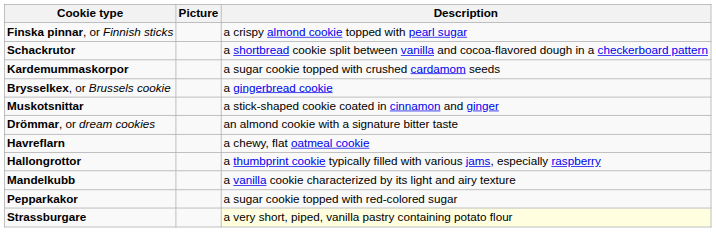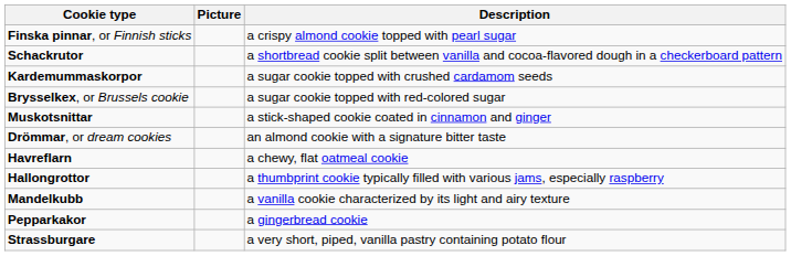 <table class="wikitable">
 <tr>
 <th>Cookie type</th>
 <th>Picture</th>
 <th>Description</th>
 </tr>
 <tr>
 <td><strong>Finska pinnar</strong>, or <em>Finnish sticks</em></td>
 <td></td>
 <td>a crispy <a href='#'>almond cookie</a> topped with <a href='#'>pearl sugar</a></td>
 </tr>
 <tr>
 <td><strong>Schackrutor</strong></td>
 <td></td>
 <td>a <a href='#'>shortbread</a> cookie split between <a href='#'>vanilla</a> and cocoa-flavored dough in a <a href='#'>checkerboard pattern</a></td>
 </tr>
 <tr>
 <td><strong>Kardemummaskorpor</strong></td>
 <td></td>
 <td>a sugar cookie topped with crushed <a href='#'>cardamom</a> seeds</td>
 </tr>
 <tr>
 <td><strong>Brysselkex</strong>, or <em>Brussels cookie</em></td>
 <td></td>
-<td>a <a href='#'>gingerbread cookie</a></td>
+<td>a sugar cookie topped with red-colored sugar</td>
 </tr>
 <tr>
 <td><strong>Muskotsnittar</strong></td>
 <td></td>
 <td>a stick-shaped cookie coated in <a href='#'>cinnamon</a> and <a href='#'>ginger</a></td>
 </tr>
 <tr>
 <td><strong>Drömmar</strong>, or <em>dream cookies</em></td>
 <td></td>
 <td>an almond cookie with a signature bitter taste</td>
 </tr>
 <tr>
 <td><strong>Havreflarn</strong></td>
 <td></td>
 <td>a chewy, flat <a href='#'>oatmeal cookie</a></td>
 </tr>
 <tr>
 <td><strong>Hallongrottor</strong></td>
 <td></td>
 <td>a <a href='#'>thumbprint cookie</a> typically filled with various <a href='#'>jams</a>, especially <a href='#'>raspberry</a></td>
 </tr>
 <tr>
 <td><strong>Mandelkubb</strong></td>
 <td></td>
 <td>a <a href='#'>vanilla</a> cookie characterized by its light and airy texture</td>
 </tr>
 <tr>
 <td><strong>Pepparkakor</strong></td>
 <td></td>
-<td>a sugar cookie topped with red-colored sugar</td>
+<td>a <a href='#'>gingerbread cookie</a></td>
 </tr>
 <tr>
 <td><strong>Strassburgare</strong></td>
 <td></td>
-<td style="background: lightyellow;">a very short, piped, vanilla pastry containing potato flour</td>
+<td>a very short, piped, vanilla pastry containing potato flour</td>
 </tr>
 </table>
